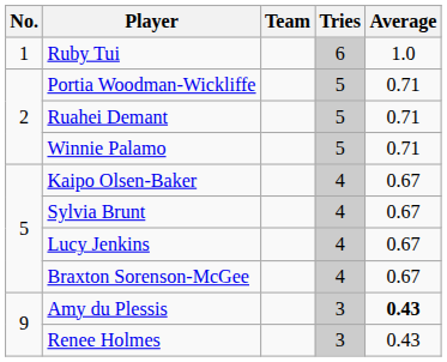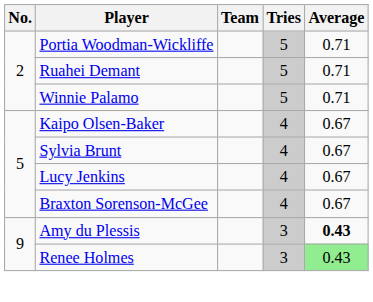 <table class="wikitable sortable" style="text-align:center; font-size:95%">
 <tr>
 <th>No.</th>
 <th>Player</th>
 <th>Team</th>
 <th>Tries</th>
 <th>Average</th>
-</tr>
-<tr>
-<td rowspan="1">1</td>
-<td style="text-align:left"> <a href='#'>Ruby Tui</a></td>
-<td style="text-align:left"> </td>
-<td style="background:#ccc">6</td>
-<td>1.0</td>
 </tr>
 <tr>
 <td rowspan="3">2</td>
 <td style="text-align:left"> <a href='#'>Portia Woodman-Wickliffe</a></td>
 <td style="text-align:left"> </td>
 <td style="background:#ccc">5</td>
 <td>0.71</td>
 </tr>
 <tr>
 <td style="text-align:left"> <a href='#'>Ruahei Demant</a></td>
 <td style="text-align:left"> </td>
 <td style="background:#ccc">5</td>
 <td>0.71</td>
 </tr>
 <tr>
 <td style="text-align:left"> <a href='#'>Winnie Palamo</a></td>
 <td style="text-align:left"> </td>
 <td style="background:#ccc">5</td>
 <td>0.71</td>
 </tr>
 <tr>
 <td rowspan="4">5</td>
 <td style="text-align:left"> <a href='#'>Kaipo Olsen-Baker</a></td>
 <td> </td>
 <td style="background:#ccc">4</td>
 <td>0.67</td>
 </tr>
 <tr>
 <td style="text-align:left"> <a href='#'>Sylvia Brunt</a></td>
 <td style="text-align:left"> </td>
 <td style="background:#ccc">4</td>
 <td>0.67</td>
 </tr>
 <tr>
 <td style="text-align:left"> <a href='#'>Lucy Jenkins</a></td>
 <td style="text-align:left"> </td>
 <td style="background:#ccc">4</td>
 <td>0.67</td>
 </tr>
 <tr>
 <td style="text-align:left"> <a href='#'>Braxton Sorenson-McGee</a></td>
 <td style="text-align:left"> </td>
 <td style="background:#ccc">4</td>
 <td>0.67</td>
 </tr>
 <tr>
 <td rowspan="2">9</td>
 <td style="text-align:left"> <a href='#'>Amy du Plessis</a></td>
 <td style="text-align:left"> </td>
 <td style="background:#ccc">3</td>
 <td><strong>0.43</strong></td>
 </tr>
 <tr>
 <td style="text-align:left"> <a href='#'>Renee Holmes</a></td>
 <td style="text-align:left"> </td>
 <td style="background:#ccc">3</td>
-<td>0.43</td>
+<td style="background: lightgreen;">0.43</td>
 </tr>
 </table>
